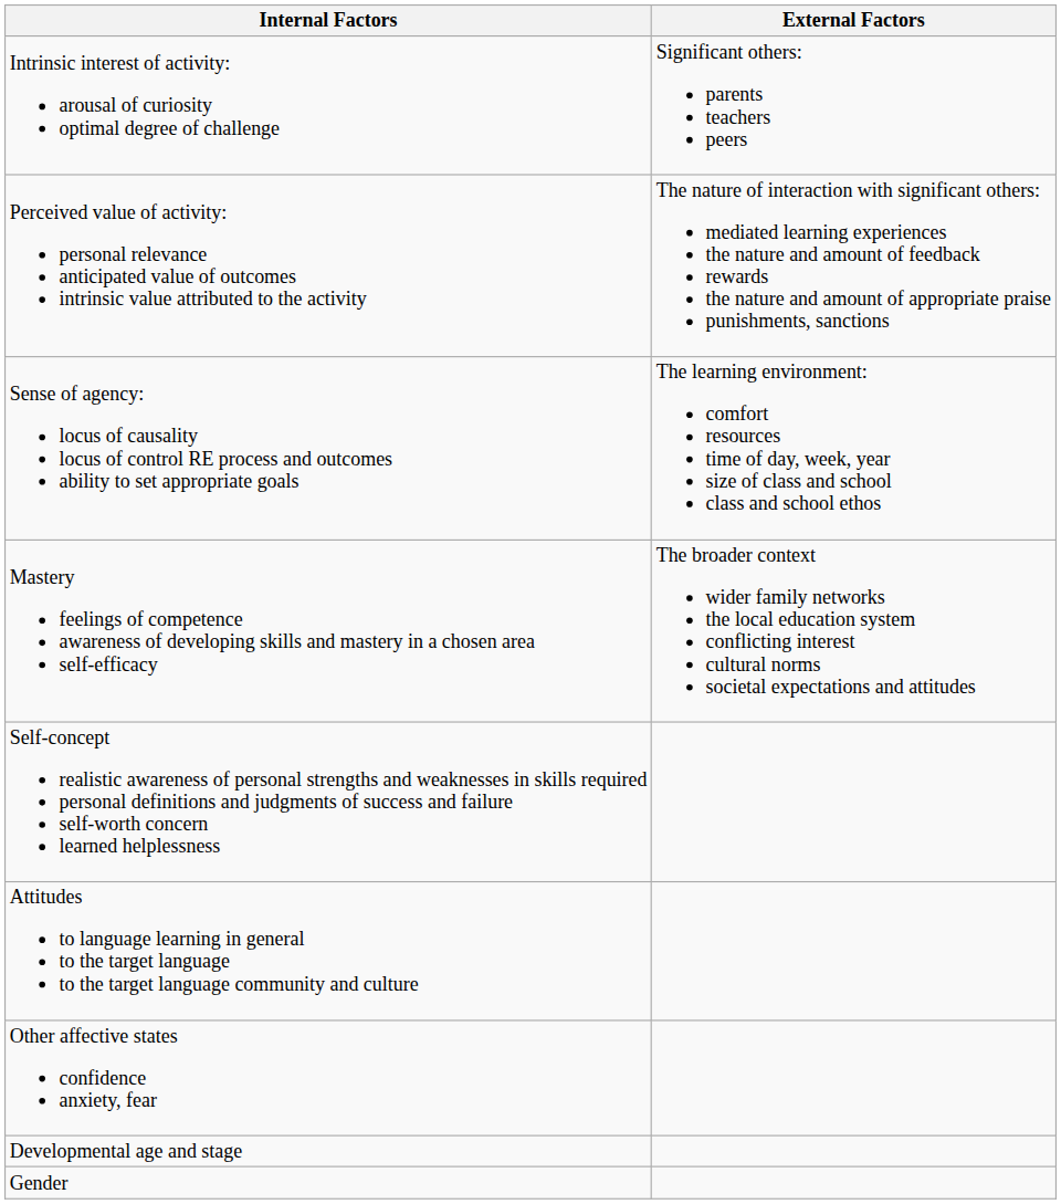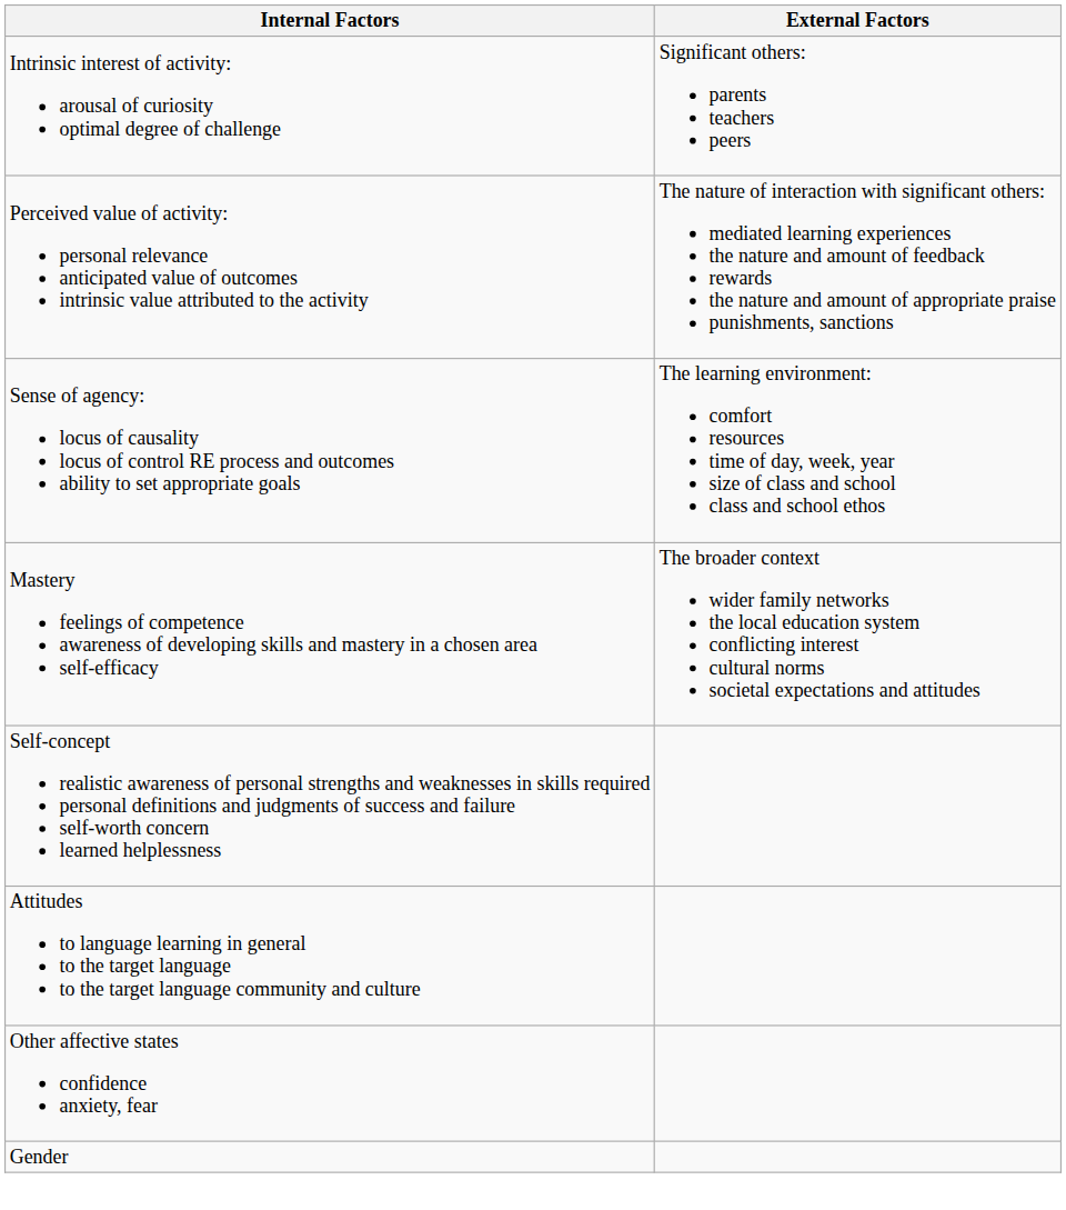 <table class="wikitable">
 <tr>
 <th>Internal Factors</th>
 <th>External Factors</th>
 </tr>
 <tr>
 <td>Intrinsic interest of activity:<br><ul><li>arousal of curiosity</li><li>optimal degree of challenge</li></ul></td>
 <td>Significant others:<br><ul><li>parents</li><li>teachers</li><li>peers</li></ul></td>
 </tr>
 <tr>
 <td>Perceived value of activity:<br><ul><li>personal relevance</li><li>anticipated value of outcomes</li><li>intrinsic value attributed to the activity</li></ul></td>
 <td>The nature of interaction with significant others:<br><ul><li>mediated learning experiences</li><li>the nature and amount of feedback</li><li>rewards</li><li>the nature and amount of appropriate praise</li><li>punishments, sanctions</li></ul></td>
 </tr>
 <tr>
 <td>Sense of agency:<br><ul><li>locus of causality</li><li>locus of control RE process and outcomes</li><li>ability to set appropriate goals</li></ul></td>
 <td>The learning environment:<br><ul><li>comfort</li><li>resources</li><li>time of day, week, year</li><li>size of class and school</li><li>class and school ethos</li></ul></td>
 </tr>
 <tr>
 <td>Mastery<br><ul><li>feelings of competence</li><li>awareness of developing skills and mastery in a chosen area</li><li>self-efficacy</li></ul></td>
 <td>The broader context<br><ul><li>wider family networks</li><li>the local education system</li><li>conflicting interest</li><li>cultural norms</li><li>societal expectations and attitudes</li></ul></td>
 </tr>
 <tr>
 <td>Self-concept<br><ul><li>realistic awareness of personal strengths and weaknesses in skills required</li><li>personal definitions and judgments of success and failure</li><li>self-worth concern</li><li>learned helplessness</li></ul></td>
 <td></td>
 </tr>
 <tr>
 <td>Attitudes<br><ul><li>to language learning in general</li><li>to the target language</li><li>to the target language community and culture</li></ul></td>
 <td></td>
 </tr>
 <tr>
 <td>Other affective states<br><ul><li>confidence</li><li>anxiety, fear</li></ul></td>
 <td></td>
 </tr>
 <tr>
-<td>Developmental age and stage</td>
-<td></td>
-</tr>
-<tr>
 <td>Gender</td>
 <td></td>
 </tr>
 </table>
